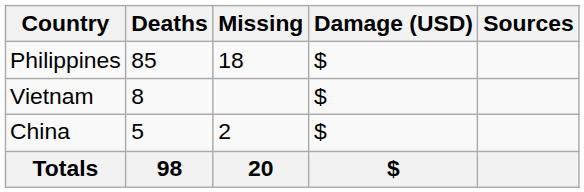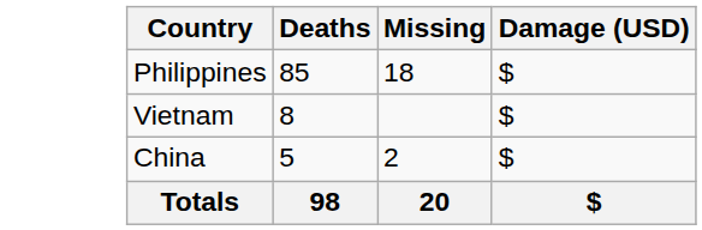 <table class="wikitable" style="float:right">
 <tr>
 <th>Country</th>
 <th>Deaths</th>
 <th>Missing</th>
 <th>Damage (USD)</th>
-<th>Sources</th>
 </tr>
 <tr>
 <td>Philippines</td>
 <td>85</td>
 <td>18</td>
 <td>$</td>
-<td></td>
 </tr>
 <tr>
 <td>Vietnam</td>
 <td>8</td>
 <td></td>
 <td>$</td>
-<td></td>
 </tr>
 <tr>
 <td>China</td>
 <td>5</td>
 <td>2</td>
 <td>$</td>
-<td></td>
 </tr>
 <tr>
 <th>Totals</th>
 <th>98</th>
 <th>20</th>
 <th>$</th>
-<th></th>
 </tr>
 </table>
